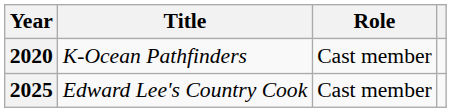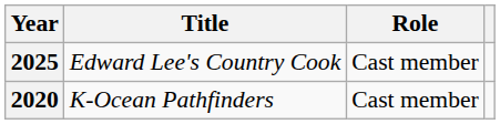 <table class="wikitable plainrowheaders sortable">
 <tr>
 <th scope="col">Year</th>
 <th scope="col">Title</th>
 <th scope="col">Role</th>
 <th scope="col" class="unsortable"></th>
 </tr>
 <tr>
+<th scope="row">2025</th>
+<td><em>Edward Lee's Country Cook</em></td>
+<td>Cast member</td>
+<td style="text-align:center"></td>
+</tr>
+<tr>
 <th scope="row">2020</th>
 <td><em>K-Ocean Pathfinders</em></td>
 <td>Cast member</td>
 <td style="text-align:center"></td>
 </tr>
-<tr>
-<th scope="row">2025</th>
-<td><em>Edward Lee's Country Cook</em></td>
-<td>Cast member</td>
-<td style="text-align:center"></td>
-</tr>
 </table>
